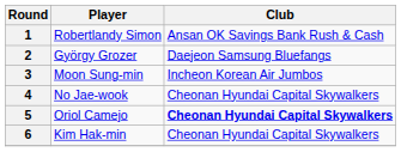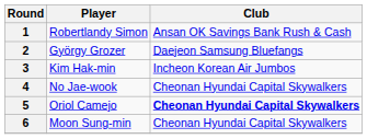 <table class=wikitable>
 <tr>
 <th>Round</th>
 <th>Player</th>
 <th>Club</th>
 </tr>
 <tr>
 <th>1</th>
 <td> <a href='#'>Robertlandy Simon</a></td>
 <td><a href='#'>Ansan OK Savings Bank Rush & Cash</a></td>
 </tr>
 <tr>
 <th>2</th>
 <td> <a href='#'>György Grozer</a></td>
 <td><a href='#'>Daejeon Samsung Bluefangs</a></td>
 </tr>
 <tr>
 <th>3</th>
-<td> <a href='#'>Moon Sung-min</a></td>
+<td> <a href='#'>Kim Hak-min</a></td>
 <td><a href='#'>Incheon Korean Air Jumbos</a></td>
 </tr>
 <tr>
 <th>4</th>
 <td> <a href='#'>No Jae-wook</a></td>
 <td><a href='#'>Cheonan Hyundai Capital Skywalkers</a></td>
 </tr>
 <tr>
 <th>5</th>
 <td> <a href='#'>Oriol Camejo</a></td>
 <td><strong><a href='#'>Cheonan Hyundai Capital Skywalkers</a></strong></td>
 </tr>
 <tr>
 <th>6</th>
-<td> <a href='#'>Kim Hak-min</a></td>
+<td> <a href='#'>Moon Sung-min</a></td>
 <td><a href='#'>Cheonan Hyundai Capital Skywalkers</a></td>
 </tr>
 <tr>
 </tr>
 </table>
